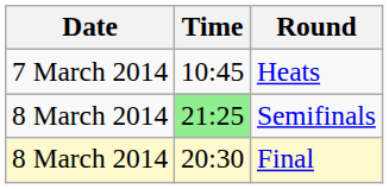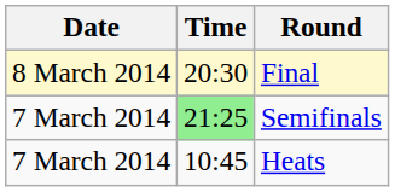 <table class="wikitable">
 <tr>
 <th>Date</th>
 <th>Time</th>
 <th>Round</th>
 </tr>
+<tr style=background:lemonchiffon>
+<td>8 March 2014</td>
+<td>20:30</td>
+<td><a href='#'>Final</a></td>
+</tr>
+<tr>
+<td>7 March 2014</td>
+<td style="background: lightgreen;">21:25</td>
+<td><a href='#'>Semifinals</a></td>
+</tr>
 <tr>
 <td>7 March 2014</td>
 <td>10:45</td>
 <td><a href='#'>Heats</a></td>
 </tr>
-<tr>
-<td>8 March 2014</td>
-<td style="background: lightgreen;">21:25</td>
-<td><a href='#'>Semifinals</a></td>
-</tr>
-<tr style=background:lemonchiffon>
-<td>8 March 2014</td>
-<td>20:30</td>
-<td><a href='#'>Final</a></td>
-</tr>
 </table>
